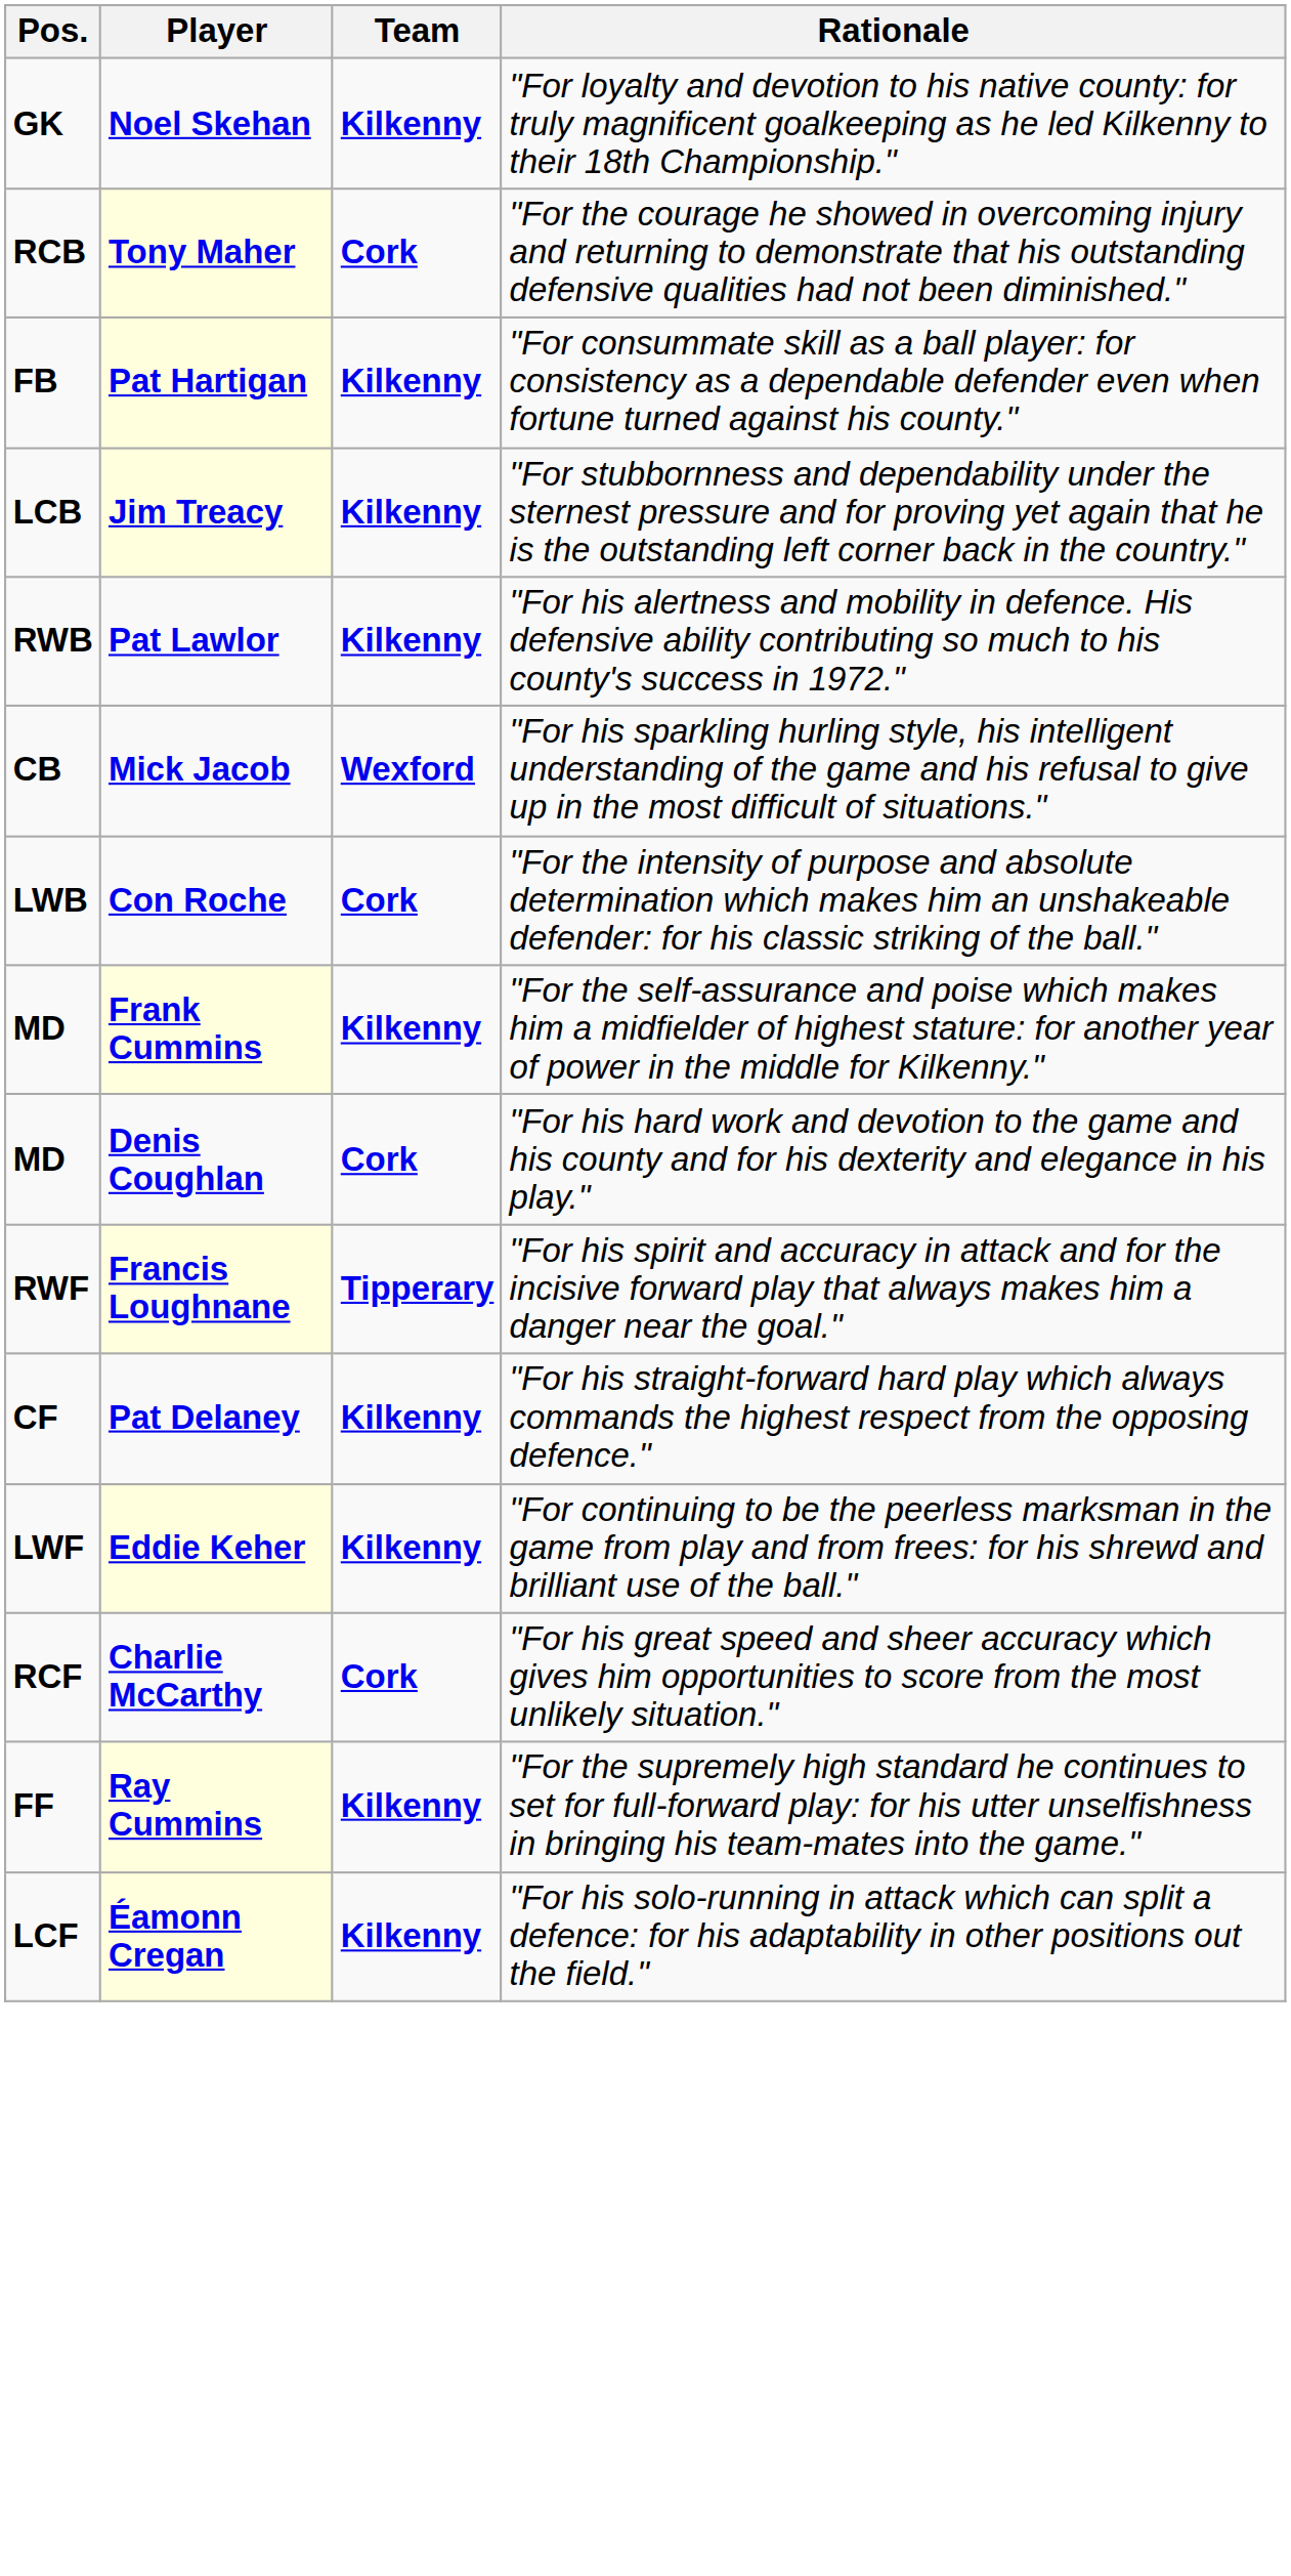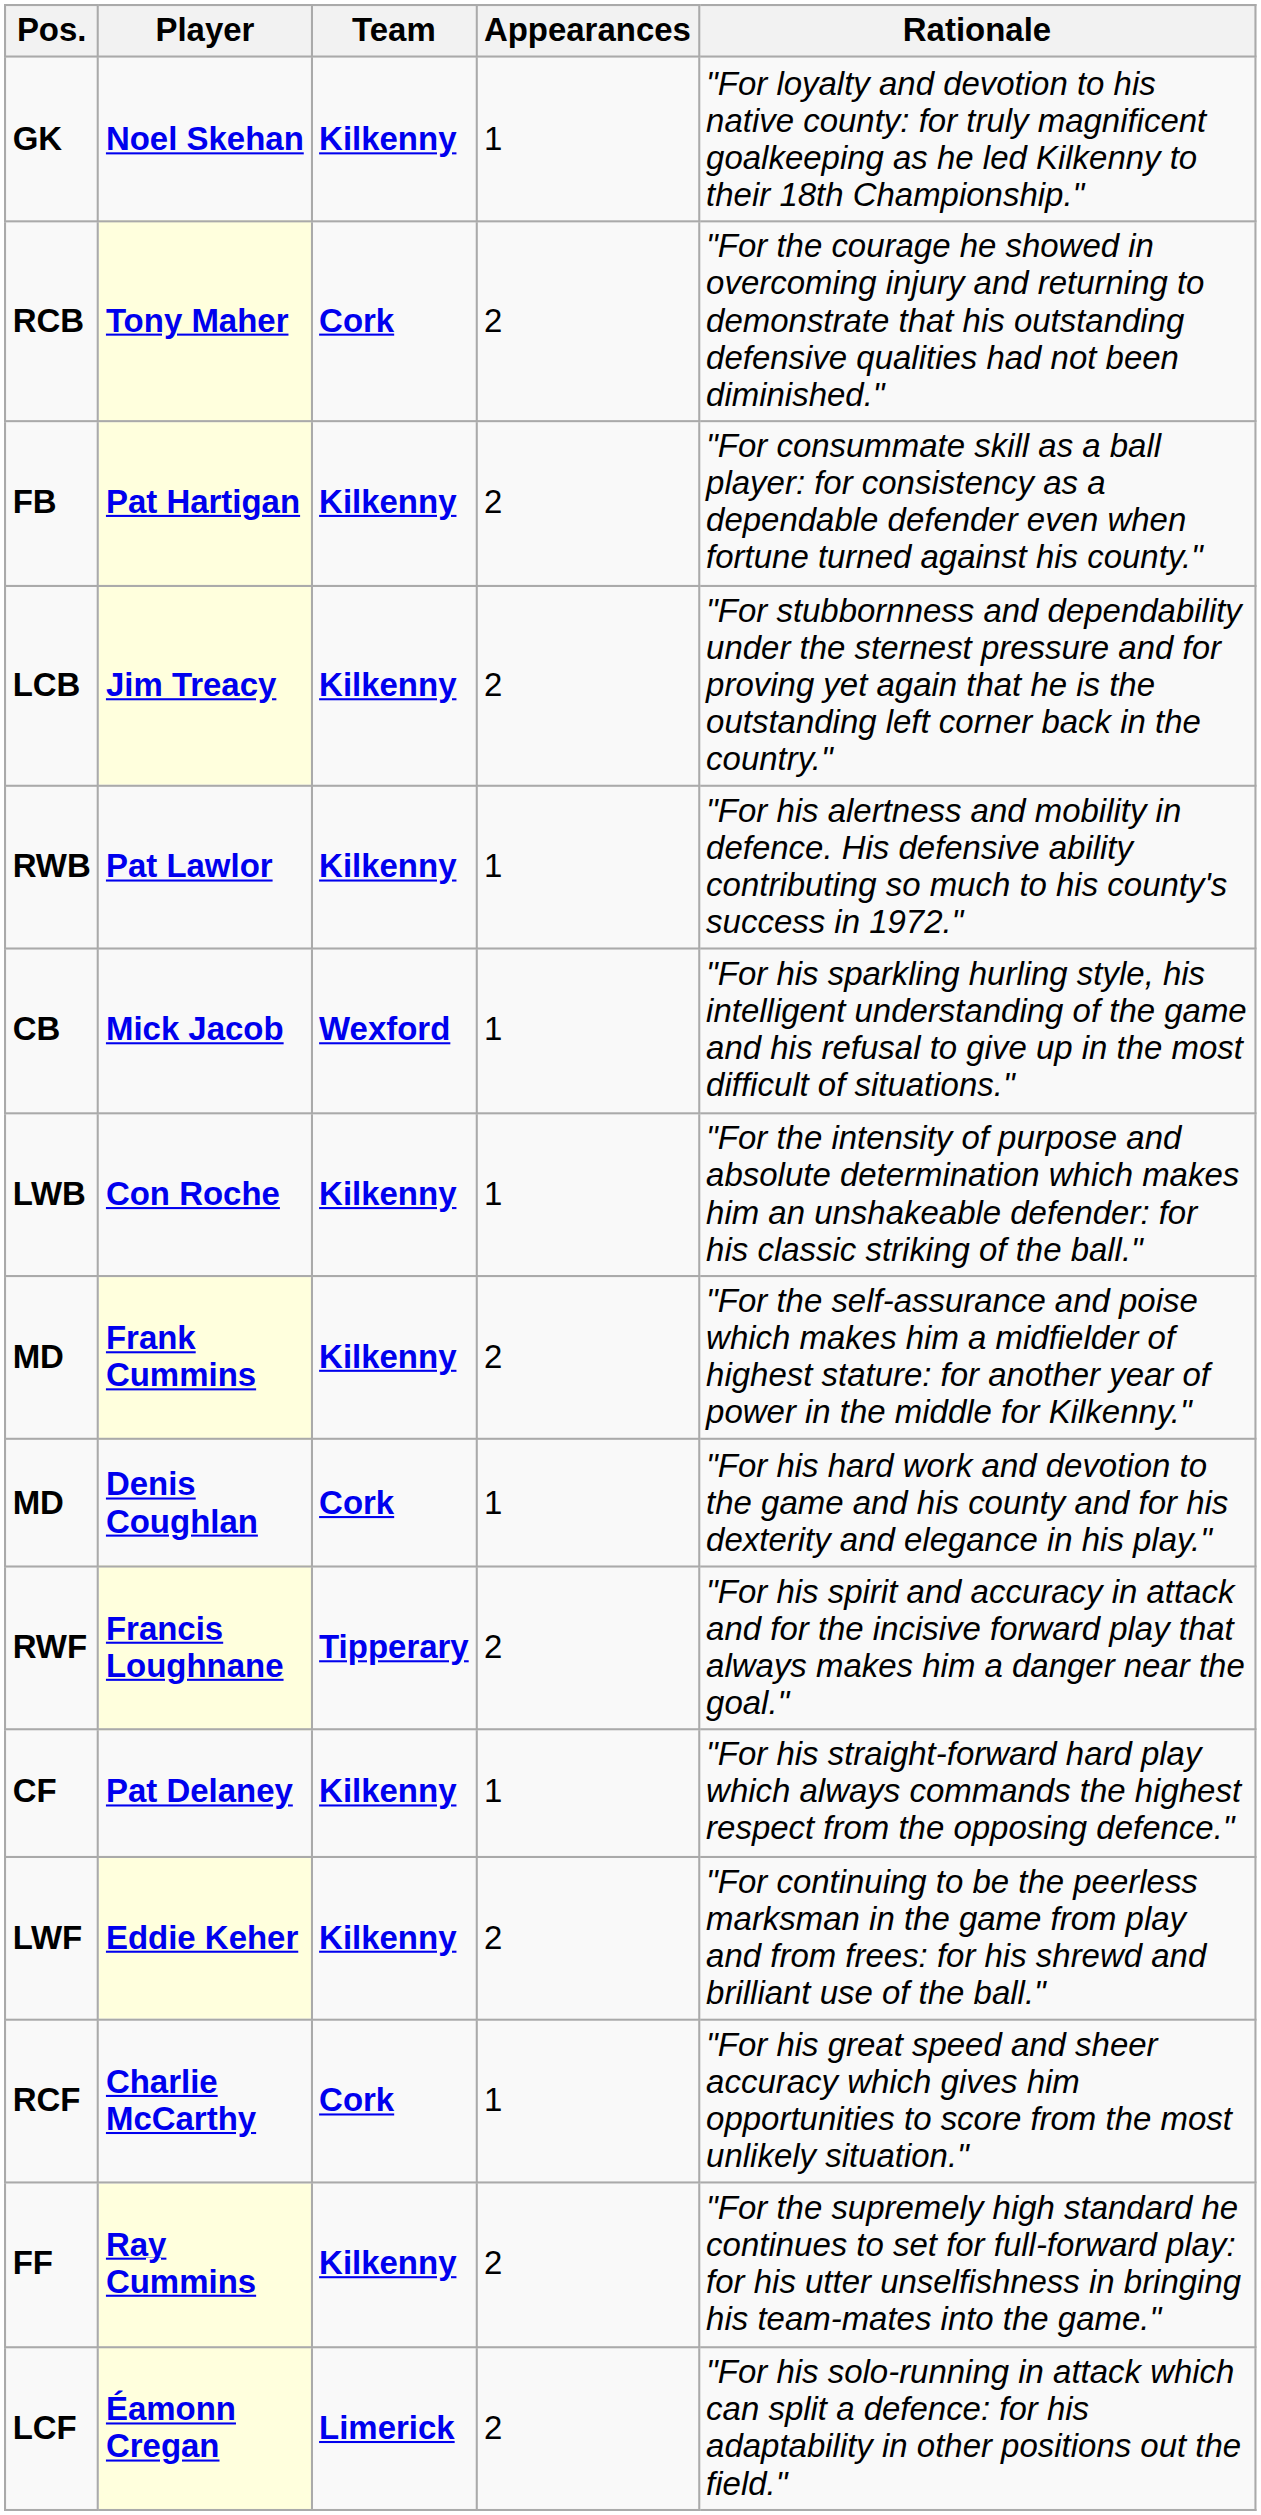 <table class="wikitable">
 <tr>
 <th>Pos.</th>
 <th>Player</th>
 <th>Team</th>
+<th>Appearances</th>
 <th>Rationale</th>
 </tr>
 <tr>
 <td><strong>GK</strong></td>
 <td> <strong><a href='#'>Noel Skehan</a></strong></td>
 <td><strong><a href='#'>Kilkenny</a></strong></td>
+<td>1</td>
 <td><em>"For loyalty and devotion to his native county: for truly magnificent goalkeeping as he led Kilkenny to their 18th Championship."</em></td>
 </tr>
 <tr>
 <td><strong>RCB</strong></td>
 <td style="background-color:#FFFFDD"> <strong><a href='#'>Tony Maher</a></strong></td>
 <td><strong><a href='#'>Cork</a></strong></td>
+<td>2</td>
 <td><em>"For the courage he showed in overcoming injury and returning to demonstrate that his outstanding defensive qualities had not been diminished."</em></td>
 </tr>
 <tr>
 <td><strong>FB</strong></td>
 <td style="background-color:#FFFFDD"> <strong><a href='#'>Pat Hartigan</a></strong></td>
 <td><strong><a href='#'>Kilkenny</a></strong></td>
+<td>2</td>
 <td><em>"For consummate skill as a ball player: for consistency as a dependable defender even when fortune turned against his county."</em></td>
 </tr>
 <tr>
 <td><strong>LCB</strong></td>
 <td style="background-color:#FFFFDD"> <strong><a href='#'>Jim Treacy</a></strong></td>
 <td><strong><a href='#'>Kilkenny</a></strong></td>
+<td>2</td>
 <td><em>"For stubbornness and dependability under the sternest pressure and for proving yet again that he is the outstanding left corner back in the country."</em></td>
 </tr>
 <tr>
 <td><strong>RWB</strong></td>
 <td> <strong><a href='#'>Pat Lawlor</a></strong></td>
 <td><strong><a href='#'>Kilkenny</a></strong></td>
+<td>1</td>
 <td><em>"For his alertness and mobility in defence. His defensive ability contributing so much to his county's success in 1972."</em></td>
 </tr>
 <tr>
 <td><strong>CB</strong></td>
 <td> <strong><a href='#'>Mick Jacob</a></strong></td>
 <td><strong><a href='#'>Wexford</a></strong></td>
+<td>1</td>
 <td><em>"For his sparkling hurling style, his intelligent understanding of the game and his refusal to give up in the most difficult of situations."</em></td>
 </tr>
 <tr>
 <td><strong>LWB</strong></td>
 <td> <strong><a href='#'>Con Roche</a></strong></td>
-<td><strong><a href='#'>Cork</a></strong></td>
+<td><strong><a href='#'>Kilkenny</a></strong></td>
+<td>1</td>
 <td><em>"For the intensity of purpose and absolute determination which makes him an unshakeable defender: for his classic striking of the ball."</em></td>
 </tr>
 <tr>
 <td><strong>MD</strong></td>
 <td style="background-color:#FFFFDD"> <strong><a href='#'>Frank Cummins</a></strong></td>
 <td><strong><a href='#'>Kilkenny</a></strong></td>
+<td>2</td>
 <td><em>"For the self-assurance and poise which makes him a midfielder of highest stature: for another year of power in the middle for Kilkenny."</em></td>
 </tr>
 <tr>
 <td><strong>MD</strong></td>
 <td> <strong><a href='#'>Denis Coughlan</a></strong></td>
 <td><strong><a href='#'>Cork</a></strong></td>
+<td>1</td>
 <td><em>"For his hard work and devotion to the game and his county and for his dexterity and elegance in his play."</em></td>
 </tr>
 <tr>
 <td><strong>RWF</strong></td>
 <td style="background-color:#FFFFDD"> <strong><a href='#'>Francis Loughnane</a></strong></td>
 <td><strong><a href='#'>Tipperary</a></strong></td>
+<td>2</td>
 <td><em>"For his spirit and accuracy in attack and for the incisive forward play that always makes him a danger near the goal."</em></td>
 </tr>
 <tr>
 <td><strong>CF</strong></td>
 <td> <strong><a href='#'>Pat Delaney</a></strong></td>
 <td><strong><a href='#'>Kilkenny</a></strong></td>
+<td>1</td>
 <td><em>"For his straight-forward hard play which always commands the highest respect from the opposing defence."</em></td>
 </tr>
 <tr>
 <td><strong>LWF</strong></td>
 <td style="background-color:#FFFFDD"> <strong><a href='#'>Eddie Keher</a></strong></td>
 <td><strong><a href='#'>Kilkenny</a></strong></td>
+<td>2</td>
 <td><em>"For continuing to be the peerless marksman in the game from play and from frees: for his shrewd and brilliant use of the ball."</em></td>
 </tr>
 <tr>
 <td><strong>RCF</strong></td>
 <td> <strong><a href='#'>Charlie McCarthy</a></strong></td>
 <td><strong><a href='#'>Cork</a></strong></td>
+<td>1</td>
 <td><em>"For his great speed and sheer accuracy which gives him opportunities to score from the most unlikely situation."</em></td>
 </tr>
 <tr>
 <td><strong>FF</strong></td>
 <td style="background-color:#FFFFDD"> <strong><a href='#'>Ray Cummins</a></strong></td>
 <td><strong><a href='#'>Kilkenny</a></strong></td>
+<td>2</td>
 <td><em>"For the supremely high standard he continues to set for full-forward play: for his utter unselfishness in bringing his team-mates into the game."</em></td>
 </tr>
 <tr>
 <td><strong>LCF</strong></td>
 <td style="background-color:#FFFFDD"> <strong><a href='#'>Éamonn Cregan</a></strong></td>
-<td><strong><a href='#'>Kilkenny</a></strong></td>
+<td><strong><a href='#'>Limerick</a></strong></td>
+<td>2</td>
 <td><em>"For his solo-running in attack which can split a defence: for his adaptability in other positions out the field."</em></td>
 </tr>
 </table>
